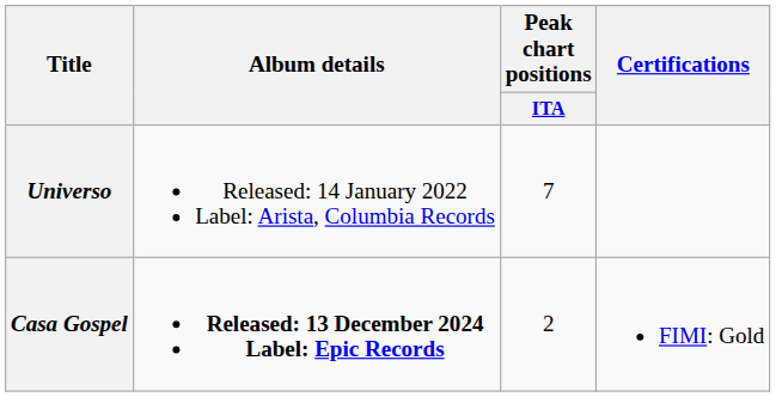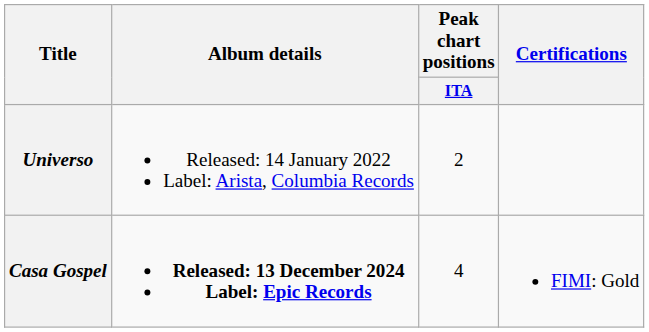 <table class="wikitable plainrowheaders" style="text-align:center;">
 <tr>
 <th scope="col" rowspan="2">Title</th>
 <th scope="col" rowspan="2">Album details</th>
 <th scope="col" colspan="1">Peak chart positions</th>
 <th scope="col" rowspan="2"><a href='#'>Certifications</a></th>
 </tr>
 <tr>
 <th scope="col" style="width:3em;font-size:85%;"><a href='#'>ITA</a><br></th>
 </tr>
 <tr>
 <th scope="row"><em>Universo</em></th>
 <td><br><ul><li>Released: 14 January 2022</li><li>Label: <a href='#'>Arista</a>, <a href='#'>Columbia Records</a></li></ul></td>
-<td>7</td>
+<td>2</td>
 </tr>
 <tr>
 <th scope="row"><em>Casa Gospel</em><br></th>
 <td><strong><br><ul><li>Released: 13 December 2024</li><li>Label: <a href='#'>Epic Records</a></li></ul></strong></td>
-<td>2</td>
+<td>4</td>
 <td><br><ul><li><a href='#'>FIMI</a>: Gold</li></ul></td>
 </tr>
 </table>
